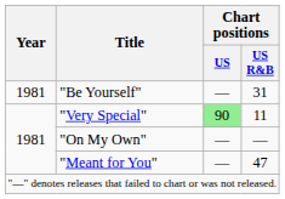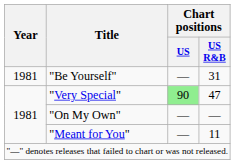 <table class="wikitable" style="text-align:center;">
 <tr>
 <th rowspan="2">Year</th>
 <th rowspan="2">Title</th>
 <th colspan="2">Chart positions</th>
 </tr>
 <tr style="font-size:smaller;">
 <th width="35"><a href='#'>US</a><br></th>
 <th width="35"><a href='#'>US<br>R&B</a><br></th>
 </tr>
 <tr>
 <td rowspan="1">1981</td>
 <td align="left">"Be Yourself"</td>
 <td>—</td>
 <td>31</td>
 </tr>
 <tr>
 <td rowspan="3">1981</td>
 <td align="left">"<a href='#'>Very Special</a>"</td>
 <td style="background: lightgreen;">90</td>
-<td>11</td>
+<td>47</td>
 </tr>
 <tr>
 <td align="left">"On My Own"</td>
 <td>—</td>
 <td>—</td>
 </tr>
 <tr>
 <td align="left">"<a href='#'>Meant for You</a>"</td>
 <td>—</td>
-<td>47</td>
+<td>11</td>
 </tr>
 <tr>
 <td colspan="6" style="text-align:center; font-size:9pt;">"—" denotes releases that failed to chart or was not released.</td>
 </tr>
 </table>
